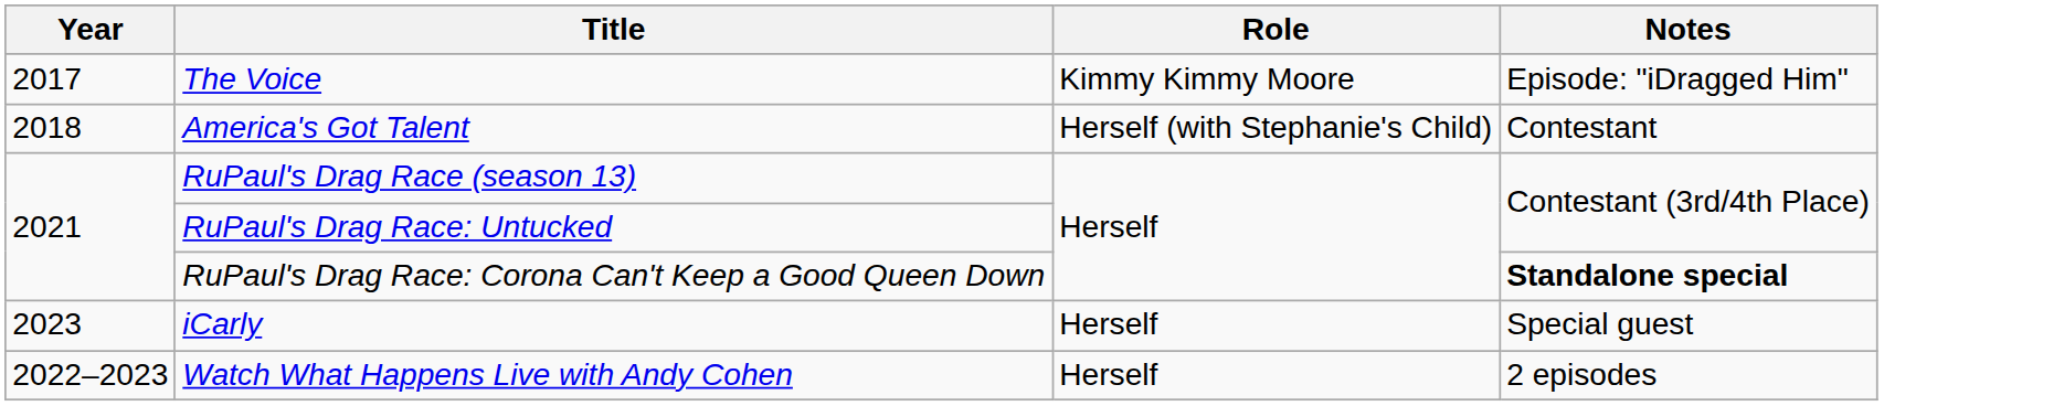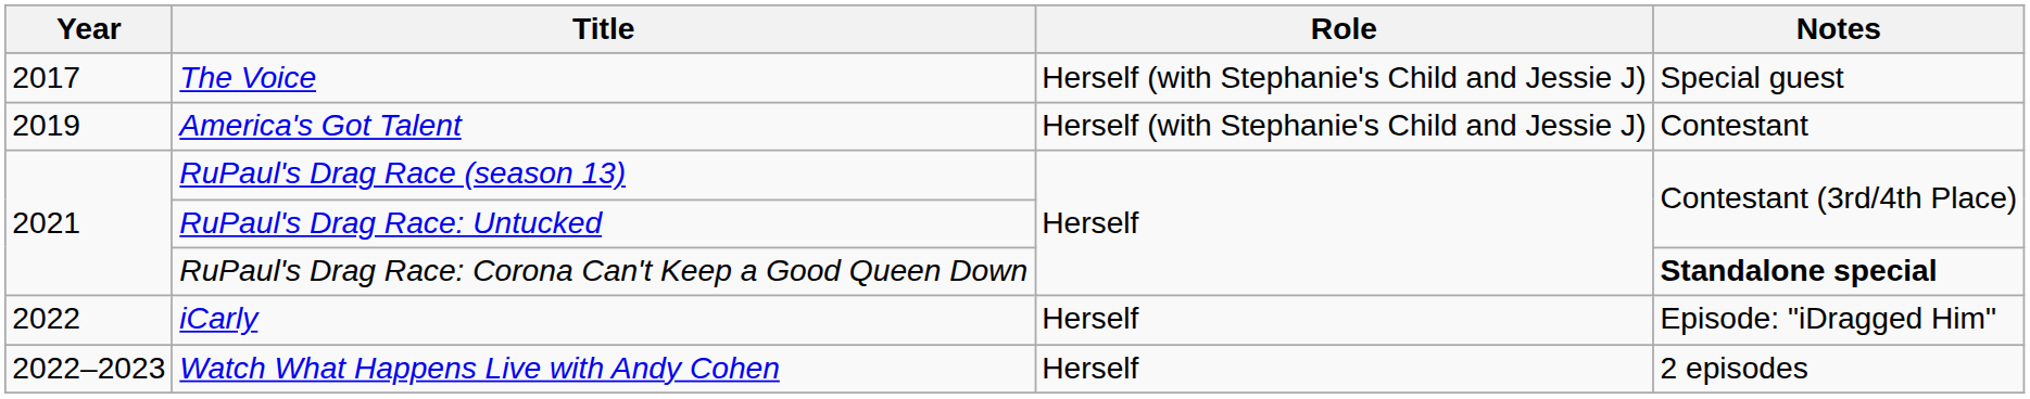 <table class="wikitable plainrowheaders sortable">
 <tr>
 <th scope="col">Year</th>
 <th scope="col">Title</th>
 <th scope="col">Role</th>
 <th scope="col">Notes</th>
 </tr>
 <tr>
 <td>2017</td>
 <td><em><a href='#'>The Voice</a></em></td>
-<td>Kimmy Kimmy Moore</td>
-<td>Episode: "iDragged Him"</td>
+<td>Herself (with Stephanie's Child and Jessie J)</td>
+<td>Special guest</td>
 </tr>
 <tr>
-<td>2018</td>
+<td>2019</td>
 <td><em><a href='#'>America's Got Talent</a></em></td>
-<td>Herself (with Stephanie's Child)</td>
+<td>Herself (with Stephanie's Child and Jessie J)</td>
 <td>Contestant</td>
 </tr>
 <tr>
 <td rowspan="3">2021</td>
 <td><em><a href='#'>RuPaul's Drag Race (season 13)</a></em></td>
 <td rowspan="3">Herself</td>
 <td rowspan="2">Contestant (3rd/4th Place)</td>
 </tr>
 <tr>
 <td><em><a href='#'>RuPaul's Drag Race: Untucked</a></em></td>
 </tr>
 <tr>
 <td><em>RuPaul's Drag Race: Corona Can't Keep a Good Queen Down</em></td>
 <td><strong>Standalone special</strong></td>
 </tr>
 <tr>
-<td>2023</td>
+<td>2022</td>
 <td><em><a href='#'>iCarly</a></em></td>
 <td>Herself</td>
-<td>Special guest</td>
+<td>Episode: "iDragged Him"</td>
 </tr>
 <tr>
 <td>2022–2023</td>
 <td><em><a href='#'>Watch What Happens Live with Andy Cohen</a></em></td>
 <td>Herself</td>
 <td>2 episodes</td>
 </tr>
 </table>
